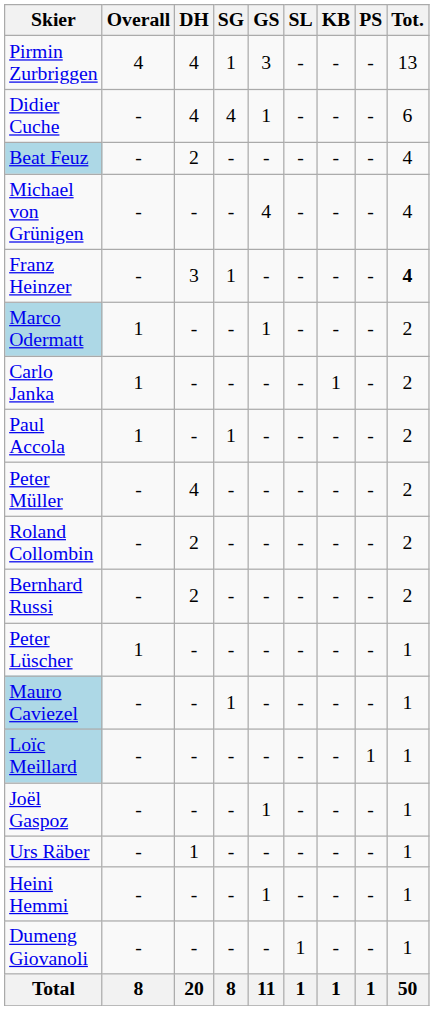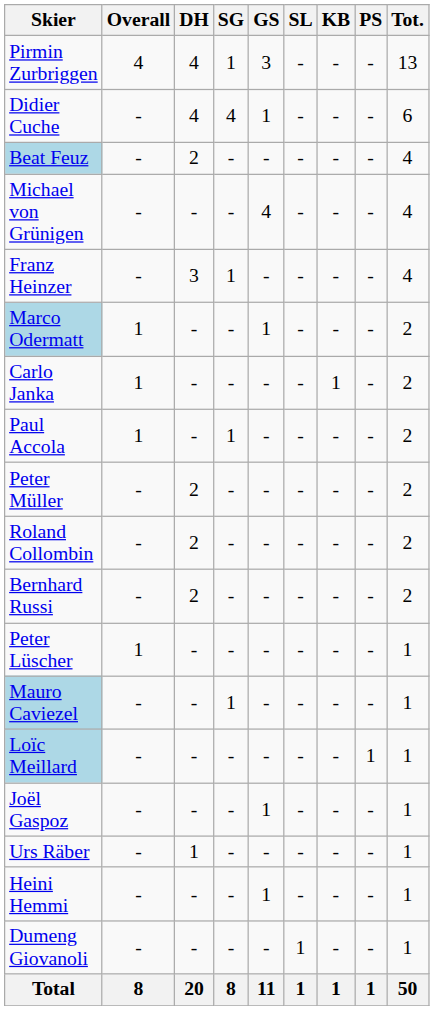 <table class="wikitable" width=50% style="font-size:100%; text-align:center;">
 <tr>
 <th>Skier</th>
 <th>Overall</th>
 <th>DH</th>
 <th>SG</th>
 <th>GS</th>
 <th>SL</th>
 <th>KB</th>
 <th>PS</th>
 <th>Tot.</th>
 </tr>
 <tr>
 <td align=left><a href='#'>Pirmin Zurbriggen</a></td>
 <td align=center>4</td>
 <td align=center>4</td>
 <td align=center>1</td>
 <td align=center>3</td>
 <td align=center>-</td>
 <td align=center>-</td>
 <td align=center>-</td>
 <td align=center>13</td>
 </tr>
 <tr>
 <td align=left><a href='#'>Didier Cuche</a></td>
 <td align=center>-</td>
 <td align=center>4</td>
 <td align=center>4</td>
 <td align=center>1</td>
 <td align=center>-</td>
 <td align=center>-</td>
 <td align=center>-</td>
 <td align=center>6</td>
 </tr>
 <tr>
 <td align=left bgcolor=lightblue><a href='#'>Beat Feuz</a></td>
 <td align=center>-</td>
 <td align=center>2</td>
 <td align=center>-</td>
 <td align=center>-</td>
 <td align=center>-</td>
 <td align=center>-</td>
 <td align=center>-</td>
 <td align=center>4</td>
 </tr>
 <tr>
 <td align=left><a href='#'>Michael von Grünigen</a></td>
 <td align=center>-</td>
 <td align=center>-</td>
 <td align=center>-</td>
 <td align=center>4</td>
 <td align=center>-</td>
 <td align=center>-</td>
 <td align=center>-</td>
 <td align=center>4</td>
 </tr>
 <tr>
 <td align=left><a href='#'>Franz Heinzer</a></td>
 <td align=center>-</td>
 <td align=center>3</td>
 <td align=center>1</td>
 <td align=center>-</td>
 <td align=center>-</td>
 <td align=center>-</td>
 <td align=center>-</td>
-<td align=center><strong>4</strong></td>
+<td align=center>4</td>
 </tr>
 <tr>
 <td align=left bgcolor=lightblue><a href='#'>Marco Odermatt</a></td>
 <td align=center>1</td>
 <td align=center>-</td>
 <td align=center>-</td>
 <td align=center>1</td>
 <td align=center>-</td>
 <td align=center>-</td>
 <td align=center>-</td>
 <td align=center>2</td>
 </tr>
 <tr>
 <td align=left><a href='#'>Carlo Janka</a></td>
 <td align=center>1</td>
 <td align=center>-</td>
 <td align=center>-</td>
 <td align=center>-</td>
 <td align=center>-</td>
 <td align=center>1</td>
 <td align=center>-</td>
 <td align=center>2</td>
 </tr>
 <tr>
 <td align=left><a href='#'>Paul Accola</a></td>
 <td align=center>1</td>
 <td align=center>-</td>
 <td align=center>1</td>
 <td align=center>-</td>
 <td align=center>-</td>
 <td align=center>-</td>
 <td align=center>-</td>
 <td align=center>2</td>
 </tr>
 <tr>
 <td align=left><a href='#'>Peter Müller</a></td>
 <td align=center>-</td>
-<td align=center>4</td>
+<td align=center>2</td>
 <td align=center>-</td>
 <td align=center>-</td>
 <td align=center>-</td>
 <td align=center>-</td>
 <td align=center>-</td>
 <td align=center>2</td>
 </tr>
 <tr>
 <td align=left><a href='#'>Roland Collombin</a></td>
 <td align=center>-</td>
 <td align=center>2</td>
 <td align=center>-</td>
 <td align=center>-</td>
 <td align=center>-</td>
 <td align=center>-</td>
 <td align=center>-</td>
 <td align=center>2</td>
 </tr>
 <tr>
 <td align=left><a href='#'>Bernhard Russi</a></td>
 <td align=center>-</td>
 <td align=center>2</td>
 <td align=center>-</td>
 <td align=center>-</td>
 <td align=center>-</td>
 <td align=center>-</td>
 <td align=center>-</td>
 <td align=center>2</td>
 </tr>
 <tr>
 <td align=left><a href='#'>Peter Lüscher</a></td>
 <td align=center>1</td>
 <td align=center>-</td>
 <td align=center>-</td>
 <td align=center>-</td>
 <td align=center>-</td>
 <td align=center>-</td>
 <td align=center>-</td>
 <td align=center>1</td>
 </tr>
 <tr>
 <td align=left bgcolor=lightblue><a href='#'>Mauro Caviezel</a></td>
 <td align=center>-</td>
 <td align=center>-</td>
 <td align=center>1</td>
 <td align=center>-</td>
 <td align=center>-</td>
 <td align=center>-</td>
 <td align=center>-</td>
 <td align=center>1</td>
 </tr>
 <tr>
 <td align=left bgcolor=lightblue><a href='#'>Loïc Meillard</a></td>
 <td align=center>-</td>
 <td align=center>-</td>
 <td align=center>-</td>
 <td align=center>-</td>
 <td align=center>-</td>
 <td align=center>-</td>
 <td align=center>1</td>
 <td align=center>1</td>
 </tr>
 <tr>
 <td align=left><a href='#'>Joël Gaspoz</a></td>
 <td align=center>-</td>
 <td align=center>-</td>
 <td align=center>-</td>
 <td align=center>1</td>
 <td align=center>-</td>
 <td align=center>-</td>
 <td align=center>-</td>
 <td align=center>1</td>
 </tr>
 <tr>
 <td align=left><a href='#'>Urs Räber</a></td>
 <td align=center>-</td>
 <td align=center>1</td>
 <td align=center>-</td>
 <td align=center>-</td>
 <td align=center>-</td>
 <td align=center>-</td>
 <td align=center>-</td>
 <td align=center>1</td>
 </tr>
 <tr>
 <td align=left><a href='#'>Heini Hemmi</a></td>
 <td align=center>-</td>
 <td align=center>-</td>
 <td align=center>-</td>
 <td align=center>1</td>
 <td align=center>-</td>
 <td align=center>-</td>
 <td align=center>-</td>
 <td align=center>1</td>
 </tr>
 <tr>
 <td align=left><a href='#'>Dumeng Giovanoli</a></td>
 <td align=center>-</td>
 <td align=center>-</td>
 <td align=center>-</td>
 <td align=center>-</td>
 <td align=center>1</td>
 <td align=center>-</td>
 <td align=center>-</td>
 <td align=center>1</td>
 </tr>
 <tr>
 <th>Total</th>
 <th>8</th>
 <th>20</th>
 <th>8</th>
 <th>11</th>
 <th>1</th>
 <th>1</th>
 <th>1</th>
 <th>50</th>
 </tr>
 </table>
